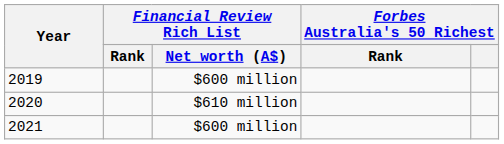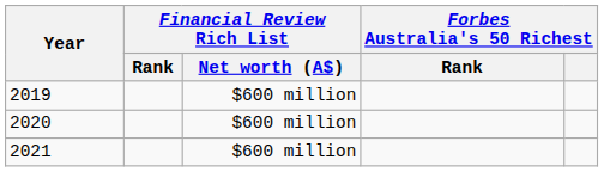 <table class="wikitable">
 <tr>
 <th rowspan=2>Year</th>
 <th colspan=2 width=40%><em><a href='#'>Financial Review</a></em><br><a href='#'>Rich List</a></th>
 <th colspan=2 width=40%><em><a href='#'>Forbes</a></em><br><a href='#'>Australia's 50 Richest</a></th>
 </tr>
 <tr>
 <th>Rank</th>
 <th><a href='#'>Net worth</a> (<a href='#'>A$</a>)</th>
 <th>Rank</th>
 <th></th>
 </tr>
 <tr>
 <td>2019</td>
 <td align="center"></td>
 <td align="right">$600 million </td>
 <td align="center"></td>
 <td align="right"></td>
 </tr>
 <tr>
 <td>2020</td>
 <td align="center"></td>
-<td align="right">$610 million </td>
+<td align="right">$600 million </td>
 <td align="center"></td>
 <td align="right"></td>
 </tr>
 <tr>
 <td>2021</td>
 <td align="center"></td>
 <td align="right">$600 million </td>
 <td align="center"></td>
 <td align="right"></td>
 </tr>
 </table>
